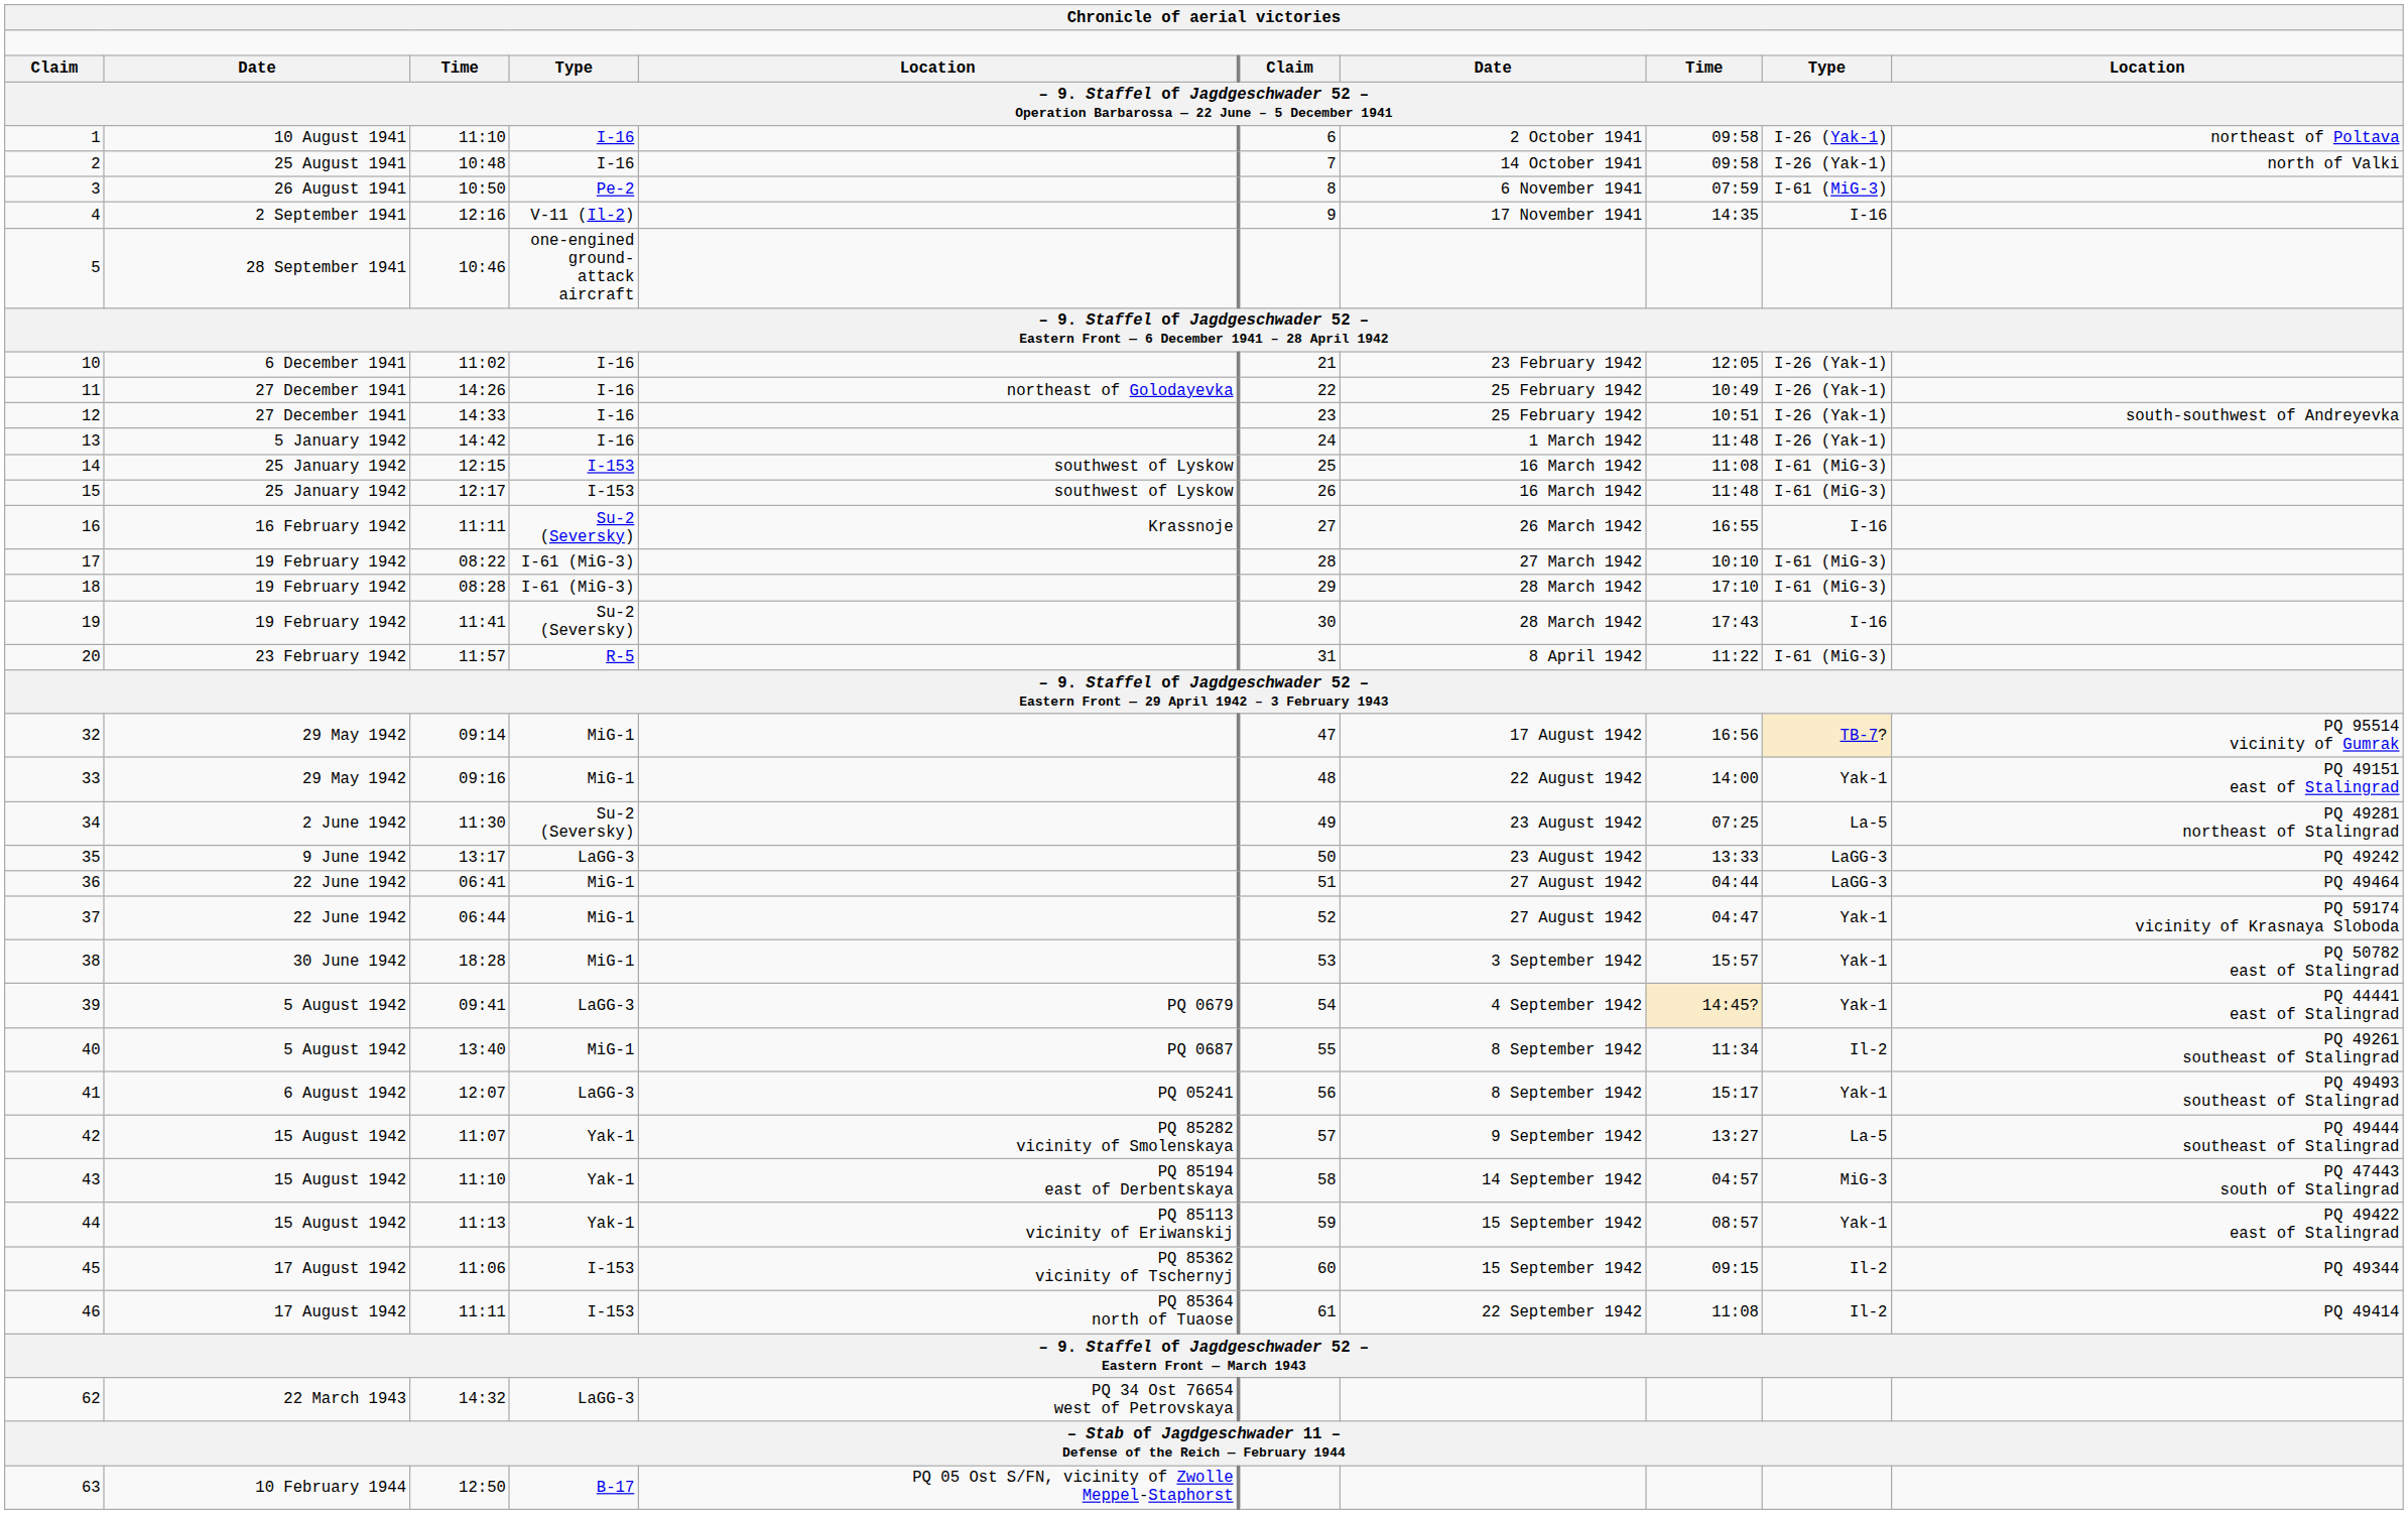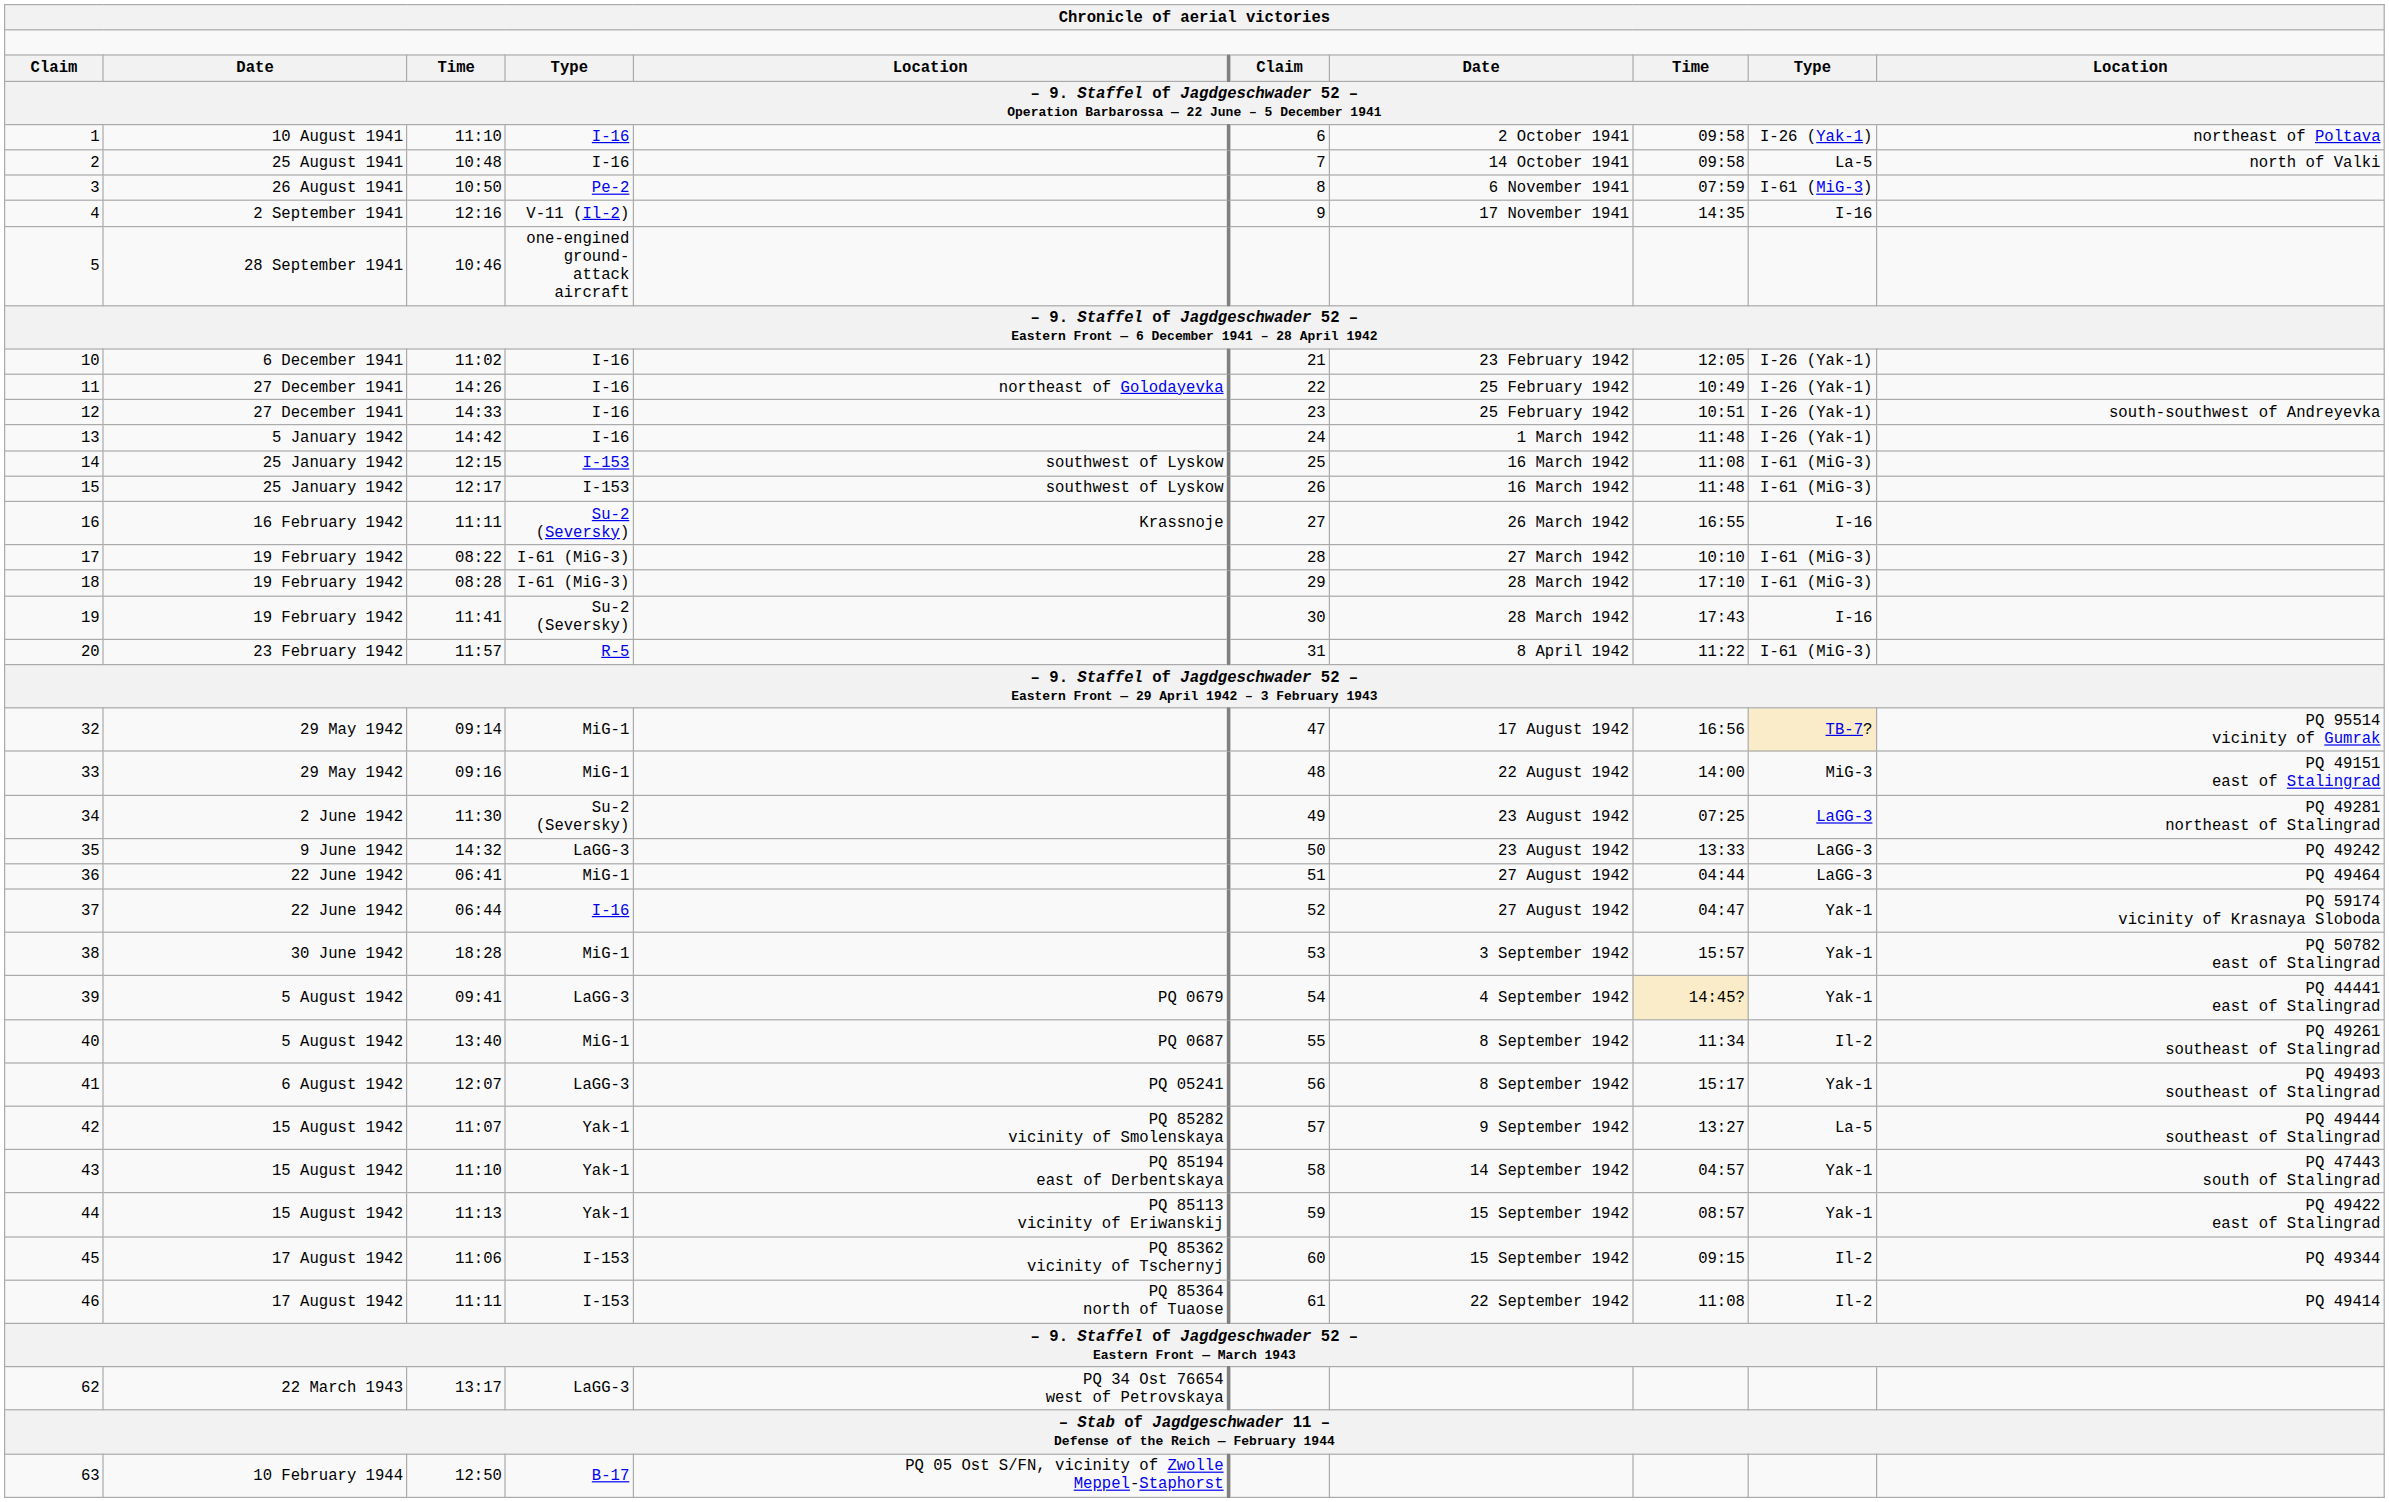 <table class="wikitable plainrowheaders collapsible" style="margin-left: auto; margin-right: auto; border: none; text-align:right; width: 100%;">
 <tr>
 <th colspan="10">Chronicle of aerial victories</th>
 </tr>
 <tr>
 <td colspan="10" style="text-align: left;"><br></td>
 </tr>
 <tr>
 <th scope="col">Claim</th>
 <th scope="col">Date</th>
 <th scope="col">Time</th>
 <th scope="col" width="100px">Type</th>
 <th scope="col">Location</th>
 <th scope="col" style="border-left: 3px solid grey;">Claim</th>
 <th scope="col">Date</th>
 <th scope="col">Time</th>
 <th scope="col" width="100px">Type</th>
 <th scope="col">Location</th>
 </tr>
 <tr>
 <th colspan="10">– 9. <em>Staffel</em> of <em>Jagdgeschwader</em> 52 –<br><small>Operation Barbarossa — 22 June – 5 December 1941</small></th>
 </tr>
 <tr>
 <td>1</td>
 <td>10 August 1941</td>
 <td>11:10</td>
 <td><a href='#'>I-16</a></td>
 <td></td>
 <td style="border-left: 3px solid grey;">6</td>
 <td>2 October 1941</td>
 <td>09:58</td>
 <td>I-26 (<a href='#'>Yak-1</a>)</td>
 <td> northeast of <a href='#'>Poltava</a></td>
 </tr>
 <tr>
 <td>2</td>
 <td>25 August 1941</td>
 <td>10:48</td>
 <td>I-16</td>
 <td></td>
 <td style="border-left: 3px solid grey;">7</td>
 <td>14 October 1941</td>
 <td>09:58</td>
-<td>I-26 (Yak-1)</td>
+<td>La-5</td>
 <td>north of Valki</td>
 </tr>
 <tr>
 <td>3</td>
 <td>26 August 1941</td>
 <td>10:50</td>
 <td><a href='#'>Pe-2</a></td>
 <td></td>
 <td style="border-left: 3px solid grey;">8</td>
 <td>6 November 1941</td>
 <td>07:59</td>
 <td>I-61 (<a href='#'>MiG-3</a>)</td>
 <td></td>
 </tr>
 <tr>
 <td>4</td>
 <td>2 September 1941</td>
 <td>12:16</td>
 <td>V-11 (<a href='#'>Il-2</a>)</td>
 <td></td>
 <td style="border-left: 3px solid grey;">9</td>
 <td>17 November 1941</td>
 <td>14:35</td>
 <td>I-16</td>
 <td></td>
 </tr>
 <tr>
 <td>5</td>
 <td>28 September 1941</td>
 <td>10:46</td>
 <td>one-engined ground-attack aircraft</td>
 <td></td>
 <td style="border-left: 3px solid grey;"></td>
 <td></td>
 <td></td>
 <td></td>
 <td></td>
 </tr>
 <tr>
 <th colspan="10">– 9. <em>Staffel</em> of <em>Jagdgeschwader</em> 52 –<br><small>Eastern Front — 6 December 1941 – 28 April 1942</small></th>
 </tr>
 <tr>
 <td>10</td>
 <td>6 December 1941</td>
 <td>11:02</td>
 <td>I-16</td>
 <td></td>
 <td style="border-left: 3px solid grey;">21</td>
 <td>23 February 1942</td>
 <td>12:05</td>
 <td>I-26 (Yak-1)</td>
 <td></td>
 </tr>
 <tr>
 <td>11</td>
 <td>27 December 1941</td>
 <td>14:26</td>
 <td>I-16</td>
 <td>northeast of <a href='#'>Golodayevka</a></td>
 <td style="border-left: 3px solid grey;">22</td>
 <td>25 February 1942</td>
 <td>10:49</td>
 <td>I-26 (Yak-1)</td>
 <td></td>
 </tr>
 <tr>
 <td>12</td>
 <td>27 December 1941</td>
 <td>14:33</td>
 <td>I-16</td>
 <td></td>
 <td style="border-left: 3px solid grey;">23</td>
 <td>25 February 1942</td>
 <td>10:51</td>
 <td>I-26 (Yak-1)</td>
 <td>south-southwest of Andreyevka</td>
 </tr>
 <tr>
 <td>13</td>
 <td>5 January 1942</td>
 <td>14:42</td>
 <td>I-16</td>
 <td></td>
 <td style="border-left: 3px solid grey;">24</td>
 <td>1 March 1942</td>
 <td>11:48</td>
 <td>I-26 (Yak-1)</td>
 <td></td>
 </tr>
 <tr>
 <td>14</td>
 <td>25 January 1942</td>
 <td>12:15</td>
 <td><a href='#'>I-153</a></td>
 <td> southwest of Lyskow</td>
 <td style="border-left: 3px solid grey;">25</td>
 <td>16 March 1942</td>
 <td>11:08</td>
 <td>I-61 (MiG-3)</td>
 <td></td>
 </tr>
 <tr>
 <td>15</td>
 <td>25 January 1942</td>
 <td>12:17</td>
 <td>I-153</td>
 <td> southwest of Lyskow</td>
 <td style="border-left: 3px solid grey;">26</td>
 <td>16 March 1942</td>
 <td>11:48</td>
 <td>I-61 (MiG-3)</td>
 <td></td>
 </tr>
 <tr>
 <td>16</td>
 <td>16 February 1942</td>
 <td>11:11</td>
 <td><a href='#'>Su-2</a> (<a href='#'>Seversky</a>)</td>
 <td>Krassnoje</td>
 <td style="border-left: 3px solid grey;">27</td>
 <td>26 March 1942</td>
 <td>16:55</td>
 <td>I-16</td>
 <td></td>
 </tr>
 <tr>
 <td>17</td>
 <td>19 February 1942</td>
 <td>08:22</td>
 <td>I-61 (MiG-3)</td>
 <td></td>
 <td style="border-left: 3px solid grey;">28</td>
 <td>27 March 1942</td>
 <td>10:10</td>
 <td>I-61 (MiG-3)</td>
 <td></td>
 </tr>
 <tr>
 <td>18</td>
 <td>19 February 1942</td>
 <td>08:28</td>
 <td>I-61 (MiG-3)</td>
 <td></td>
 <td style="border-left: 3px solid grey;">29</td>
 <td>28 March 1942</td>
 <td>17:10</td>
 <td>I-61 (MiG-3)</td>
 <td></td>
 </tr>
 <tr>
 <td>19</td>
 <td>19 February 1942</td>
 <td>11:41</td>
 <td>Su-2 (Seversky)</td>
 <td></td>
 <td style="border-left: 3px solid grey;">30</td>
 <td>28 March 1942</td>
 <td>17:43</td>
 <td>I-16</td>
 <td></td>
 </tr>
 <tr>
 <td>20</td>
 <td>23 February 1942</td>
 <td>11:57</td>
 <td><a href='#'>R-5</a></td>
 <td></td>
 <td style="border-left: 3px solid grey;">31</td>
 <td>8 April 1942</td>
 <td>11:22</td>
 <td>I-61 (MiG-3)</td>
 <td></td>
 </tr>
 <tr>
 <th colspan="10">– 9. <em>Staffel</em> of <em>Jagdgeschwader</em> 52 –<br><small>Eastern Front — 29 April 1942 – 3 February 1943</small></th>
 </tr>
 <tr>
 <td>32</td>
 <td>29 May 1942</td>
 <td>09:14</td>
 <td>MiG-1</td>
 <td></td>
 <td style="border-left: 3px solid grey;">47</td>
 <td>17 August 1942</td>
 <td>16:56</td>
 <td style="background:#faecc8"><a href='#'>TB-7</a>?</td>
 <td>PQ 95514<br>vicinity of <a href='#'>Gumrak</a></td>
 </tr>
 <tr>
 <td>33</td>
 <td>29 May 1942</td>
 <td>09:16</td>
 <td>MiG-1</td>
 <td></td>
 <td style="border-left: 3px solid grey;">48</td>
 <td>22 August 1942</td>
 <td>14:00</td>
-<td>Yak-1</td>
+<td>MiG-3</td>
 <td>PQ 49151<br> east of <a href='#'>Stalingrad</a></td>
 </tr>
 <tr>
 <td>34</td>
 <td>2 June 1942</td>
 <td>11:30</td>
 <td>Su-2 (Seversky)</td>
 <td></td>
 <td style="border-left: 3px solid grey;">49</td>
 <td>23 August 1942</td>
 <td>07:25</td>
-<td>La-5</td>
+<td><a href='#'>LaGG-3</a></td>
 <td>PQ 49281<br> northeast of Stalingrad</td>
 </tr>
 <tr>
 <td>35</td>
 <td>9 June 1942</td>
-<td>13:17</td>
+<td>14:32</td>
 <td>LaGG-3</td>
 <td></td>
 <td style="border-left: 3px solid grey;">50</td>
 <td>23 August 1942</td>
 <td>13:33</td>
 <td>LaGG-3</td>
 <td>PQ 49242</td>
 </tr>
 <tr>
 <td>36</td>
 <td>22 June 1942</td>
 <td>06:41</td>
 <td>MiG-1</td>
 <td></td>
 <td style="border-left: 3px solid grey;">51</td>
 <td>27 August 1942</td>
 <td>04:44</td>
 <td>LaGG-3</td>
 <td>PQ 49464</td>
 </tr>
 <tr>
 <td>37</td>
 <td>22 June 1942</td>
 <td>06:44</td>
-<td>MiG-1</td>
+<td><a href='#'>I-16</a></td>
 <td></td>
 <td style="border-left: 3px solid grey;">52</td>
 <td>27 August 1942</td>
 <td>04:47</td>
 <td>Yak-1</td>
 <td>PQ 59174<br>vicinity of Krasnaya Sloboda</td>
 </tr>
 <tr>
 <td>38</td>
 <td>30 June 1942</td>
 <td>18:28</td>
 <td>MiG-1</td>
 <td></td>
 <td style="border-left: 3px solid grey;">53</td>
 <td>3 September 1942</td>
 <td>15:57</td>
 <td>Yak-1</td>
 <td>PQ 50782<br> east of Stalingrad</td>
 </tr>
 <tr>
 <td>39</td>
 <td>5 August 1942</td>
 <td>09:41</td>
 <td>LaGG-3</td>
 <td>PQ 0679</td>
 <td style="border-left: 3px solid grey;">54</td>
 <td>4 September 1942</td>
 <td style="background:#faecc8">14:45?</td>
 <td>Yak-1</td>
 <td>PQ 44441<br> east of Stalingrad</td>
 </tr>
 <tr>
 <td>40</td>
 <td>5 August 1942</td>
 <td>13:40</td>
 <td>MiG-1</td>
 <td>PQ 0687</td>
 <td style="border-left: 3px solid grey;">55</td>
 <td>8 September 1942</td>
 <td>11:34</td>
 <td>Il-2</td>
 <td>PQ 49261<br> southeast of Stalingrad</td>
 </tr>
 <tr>
 <td>41</td>
 <td>6 August 1942</td>
 <td>12:07</td>
 <td>LaGG-3</td>
 <td>PQ 05241</td>
 <td style="border-left: 3px solid grey;">56</td>
 <td>8 September 1942</td>
 <td>15:17</td>
 <td>Yak-1</td>
 <td>PQ 49493<br> southeast of Stalingrad</td>
 </tr>
 <tr>
 <td>42</td>
 <td>15 August 1942</td>
 <td>11:07</td>
 <td>Yak-1</td>
 <td>PQ 85282<br>vicinity of Smolenskaya</td>
 <td style="border-left: 3px solid grey;">57</td>
 <td>9 September 1942</td>
 <td>13:27</td>
 <td>La-5</td>
 <td>PQ 49444<br> southeast of Stalingrad</td>
 </tr>
 <tr>
 <td>43</td>
 <td>15 August 1942</td>
 <td>11:10</td>
 <td>Yak-1</td>
 <td>PQ 85194<br>east of Derbentskaya</td>
 <td style="border-left: 3px solid grey;">58</td>
 <td>14 September 1942</td>
 <td>04:57</td>
-<td>MiG-3</td>
+<td>Yak-1</td>
 <td>PQ 47443<br>south of Stalingrad</td>
 </tr>
 <tr>
 <td>44</td>
 <td>15 August 1942</td>
 <td>11:13</td>
 <td>Yak-1</td>
 <td>PQ 85113<br>vicinity of Eriwanskij</td>
 <td style="border-left: 3px solid grey;">59</td>
 <td>15 September 1942</td>
 <td>08:57</td>
 <td>Yak-1</td>
 <td>PQ 49422<br> east of Stalingrad</td>
 </tr>
 <tr>
 <td>45</td>
 <td>17 August 1942</td>
 <td>11:06</td>
 <td>I-153</td>
 <td>PQ 85362<br>vicinity of Tschernyj</td>
 <td style="border-left: 3px solid grey;">60</td>
 <td>15 September 1942</td>
 <td>09:15</td>
 <td>Il-2</td>
 <td>PQ 49344</td>
 </tr>
 <tr>
 <td>46</td>
 <td>17 August 1942</td>
 <td>11:11</td>
 <td>I-153</td>
 <td>PQ 85364<br> north of Tuaose</td>
 <td style="border-left: 3px solid grey;">61</td>
 <td>22 September 1942</td>
 <td>11:08</td>
 <td>Il-2</td>
 <td>PQ 49414</td>
 </tr>
 <tr>
 <th colspan="10">– 9. <em>Staffel</em> of <em>Jagdgeschwader</em> 52 –<br><small>Eastern Front — March 1943</small></th>
 </tr>
 <tr>
 <td>62</td>
 <td>22 March 1943</td>
-<td>14:32</td>
+<td>13:17</td>
 <td>LaGG-3</td>
 <td>PQ 34 Ost 76654<br>west of Petrovskaya</td>
 <td style="border-left: 3px solid grey;"></td>
 <td></td>
 <td></td>
 <td></td>
 <td></td>
 </tr>
 <tr>
 <th colspan="10">– <em>Stab</em> of <em>Jagdgeschwader</em> 11 –<br><small>Defense of the Reich — February 1944</small></th>
 </tr>
 <tr>
 <td>63</td>
 <td>10 February 1944</td>
 <td>12:50</td>
 <td><a href='#'>B-17</a></td>
 <td>PQ 05 Ost S/FN, vicinity of <a href='#'>Zwolle</a><br><a href='#'>Meppel</a>-<a href='#'>Staphorst</a></td>
 <td style="border-left: 3px solid grey;"></td>
 <td></td>
 <td></td>
 <td></td>
 <td></td>
 </tr>
 </table>
